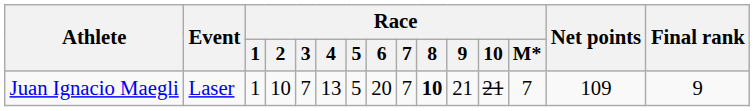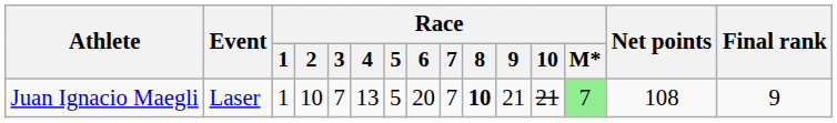 <table class="wikitable" style="font-size:90%">
 <tr>
 <th rowspan="2">Athlete</th>
 <th rowspan="2">Event</th>
 <th colspan=11>Race</th>
 <th rowspan=2>Net points</th>
 <th rowspan=2>Final rank</th>
 </tr>
 <tr style="font-size:95%">
 <th>1</th>
 <th>2</th>
 <th>3</th>
 <th>4</th>
 <th>5</th>
 <th>6</th>
 <th>7</th>
 <th>8</th>
 <th>9</th>
 <th>10</th>
 <th>M*</th>
 </tr>
 <tr align=center>
 <td align=left><a href='#'>Juan Ignacio Maegli</a></td>
 <td align=left><a href='#'>Laser</a></td>
 <td>1</td>
 <td>10</td>
 <td>7</td>
 <td>13</td>
 <td>5</td>
 <td>20</td>
 <td>7</td>
 <td><strong>10</strong></td>
 <td>21</td>
 <td><s>21</s></td>
-<td>7</td>
-<td>109</td>
+<td style="background: lightgreen;">7</td>
+<td>108</td>
 <td>9</td>
 </tr>
 </table>
